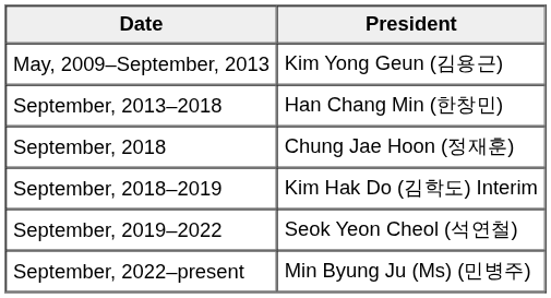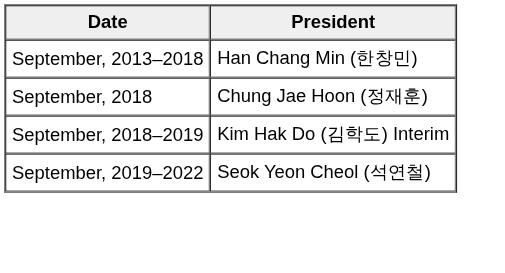 <table border="1" cellpadding="5" cellspacing="0" align="left">
 <tr>
 <th scope="col" style="background:#efefef;">Date</th>
 <th scope="col" style="background:#efefef;">President</th>
-</tr>
-<tr>
-<td>May, 2009–September, 2013</td>
-<td>Kim Yong Geun (김용근)</td>
 </tr>
 <tr>
 <td>September, 2013–2018</td>
 <td>Han Chang Min  (한창민)</td>
 </tr>
 <tr>
 <td>September, 2018</td>
 <td>Chung Jae Hoon  (정재훈)</td>
 </tr>
 <tr>
 <td>September, 2018–2019</td>
 <td>Kim Hak Do  (김학도) Interim</td>
 </tr>
 <tr>
 <td>September, 2019–2022</td>
 <td>Seok Yeon Cheol  (석연철)</td>
 </tr>
-<tr>
-<td>September, 2022–present</td>
-<td>Min Byung Ju (Ms)   (민병주)</td>
-</tr>
 </table>
